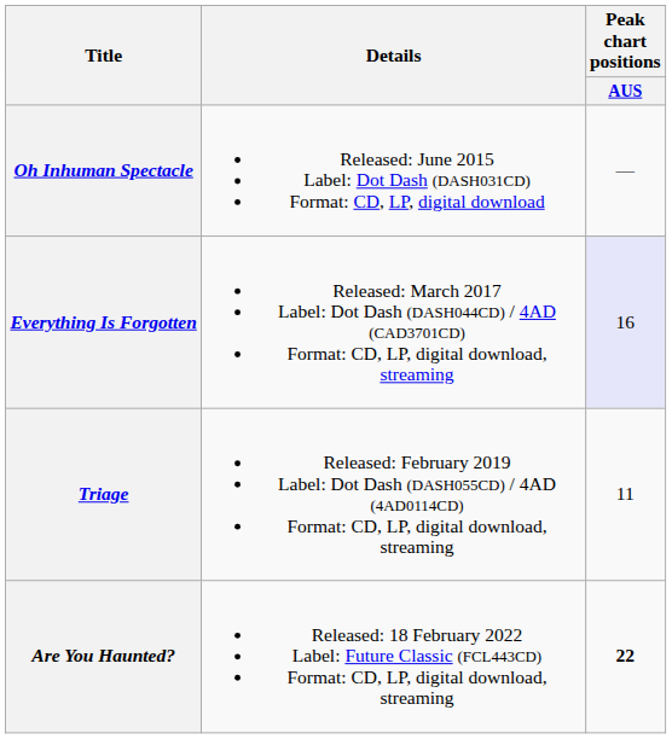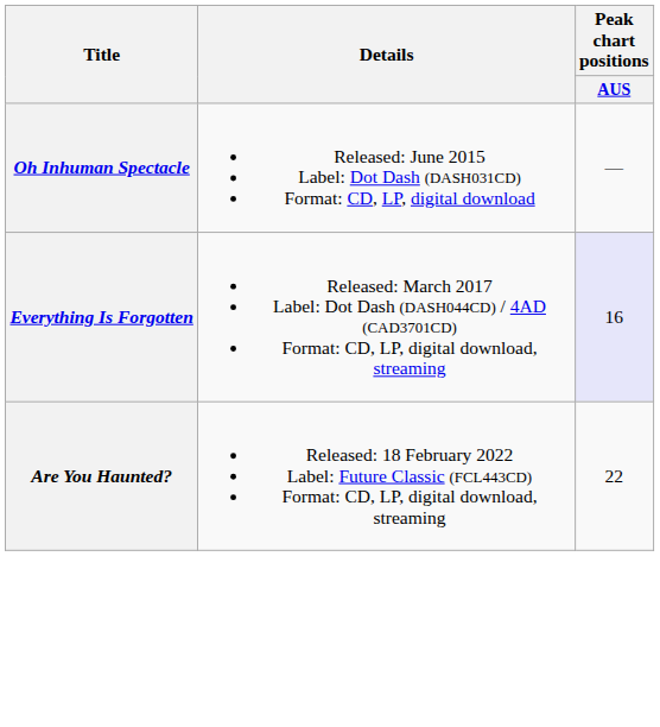 <table class="wikitable plainrowheaders" style="text-align:center;" border="1">
 <tr>
 <th scope="col" rowspan="2" style="width:10em;">Title</th>
 <th scope="col" rowspan="2" style="width:20em;">Details</th>
 <th scope="col" colspan="1">Peak chart positions</th>
 </tr>
 <tr>
 <th scope="col" style="width:3em;font-size:90%;"><a href='#'>AUS</a><br></th>
 </tr>
 <tr>
 <th scope="row"><em><a href='#'>Oh Inhuman Spectacle</a></em></th>
 <td><br><ul><li>Released: June 2015</li><li>Label: <a href='#'>Dot Dash</a> <small>(DASH031CD)</small></li><li>Format: <a href='#'>CD</a>, <a href='#'>LP</a>, <a href='#'>digital download</a></li></ul></td>
 <td>—</td>
 </tr>
 <tr>
 <th scope="row"><em><a href='#'>Everything Is Forgotten</a></em></th>
 <td><br><ul><li>Released: March 2017</li><li>Label: Dot Dash <small>(DASH044CD)</small> / <a href='#'>4AD</a> <small>(CAD3701CD)</small></li><li>Format: CD, LP, digital download, <a href='#'>streaming</a></li></ul></td>
 <td style="background: lavender;">16</td>
 </tr>
 <tr>
-<th scope="row"><em><a href='#'>Triage</a></em></th>
-<td><br><ul><li>Released: February 2019</li><li>Label: Dot Dash <small>(DASH055CD)</small> / 4AD <small>(4AD0114CD)</small></li><li>Format: CD, LP, digital download, streaming</li></ul></td>
-<td>11</td>
-</tr>
-<tr>
 <th scope="row"><em>Are You Haunted?</em></th>
 <td><br><ul><li>Released: 18 February 2022</li><li>Label: <a href='#'>Future Classic</a> <small>(FCL443CD)</small></li><li>Format: CD, LP, digital download, streaming</li></ul></td>
-<td><strong>22<br></strong></td>
+<td>22<br></td>
 </tr>
 </table>
